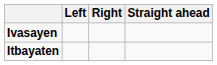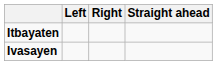 <table class="wikitable">
 <tr>
 <th></th>
 <th>Left</th>
 <th>Right</th>
 <th>Straight ahead</th>
 </tr>
 <tr>
+<td><strong>Itbayaten</strong></td>
+<td></td>
+<td></td>
+<td></td>
+</tr>
+<tr>
 <td><strong>Ivasayen</strong></td>
 <td></td>
 <td></td>
 <td></td>
 </tr>
-<tr>
-<td><strong>Itbayaten</strong></td>
-<td></td>
-<td></td>
-<td></td>
-</tr>
 </table>
